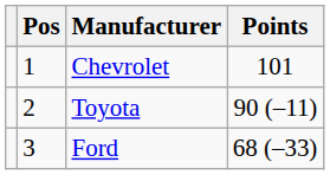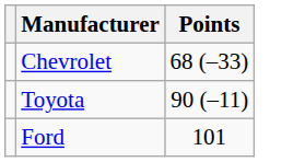 <table class="wikitable sortable" style="font-size: 95%;">
 <tr>
 <th></th>
-<th>Pos</th>
 <th>Manufacturer</th>
 <th>Points</th>
 </tr>
 <tr>
 <td align="left"></td>
-<td>1</td>
 <td><a href='#'>Chevrolet</a></td>
-<td style="text-align:center;">101</td>
+<td style="text-align:right;">68 (–33)</td>
 </tr>
 <tr>
 <td align="left"></td>
-<td>2</td>
 <td><a href='#'>Toyota</a></td>
 <td style="text-align:right;">90 (–11)</td>
 </tr>
 <tr>
 <td align="left"></td>
-<td>3</td>
 <td><a href='#'>Ford</a></td>
-<td style="text-align:right;">68 (–33)</td>
+<td style="text-align:center;">101</td>
 </tr>
 </table>
